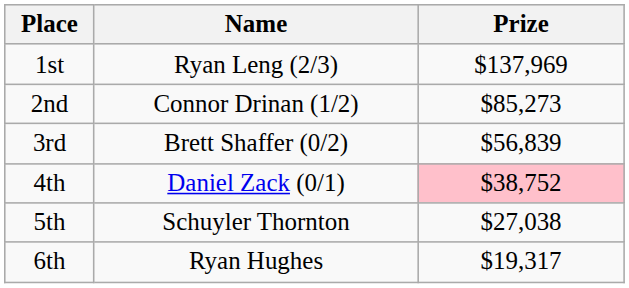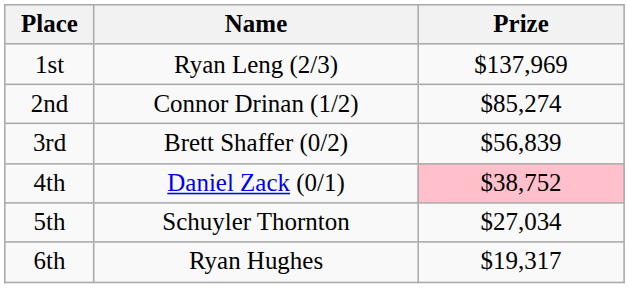 <table class="wikitable">
 <tr>
 <th width="50">Place</th>
 <th width="200">Name</th>
 <th width="125">Prize</th>
 </tr>
 <tr>
 <td align = "center">1st</td>
 <td align = "center"> Ryan Leng (2/3)</td>
 <td align="center">$137,969</td>
 </tr>
 <tr>
 <td align = "center">2nd</td>
 <td align = "center"> Connor Drinan (1/2)</td>
-<td align="center">$85,273</td>
+<td align="center">$85,274</td>
 </tr>
 <tr>
 <td align = "center">3rd</td>
 <td align = "center"> Brett Shaffer (0/2)</td>
 <td align="center">$56,839</td>
 </tr>
 <tr>
 <td align = "center">4th</td>
 <td align = "center"> <a href='#'>Daniel Zack</a> (0/1)</td>
 <td align="center" style="background: pink;">$38,752</td>
 </tr>
 <tr>
 <td align = "center">5th</td>
 <td align = "center"> Schuyler Thornton</td>
-<td align="center">$27,038</td>
+<td align="center">$27,034</td>
 </tr>
 <tr>
 <td align = "center">6th</td>
 <td align = "center"> Ryan Hughes</td>
 <td align="center">$19,317</td>
 </tr>
 </table>
